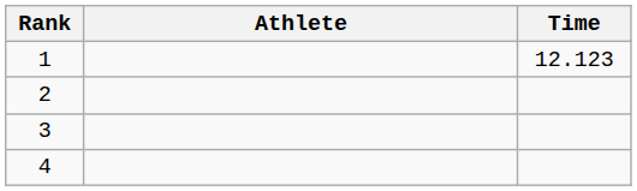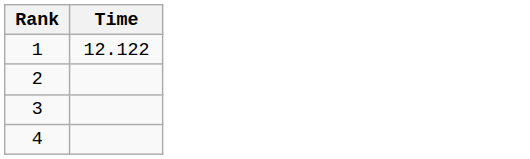 <table class=wikitable style="text-align:center">
 <tr>
 <th width=40>Rank</th>
-<th width=250>Athlete</th>
 <th width=60>Time</th>
 </tr>
 <tr>
 <td>1</td>
-<td align=left></td>
-<td>12.123</td>
+<td>12.122</td>
 </tr>
 <tr>
 <td>2</td>
-<td align=left></td>
 <td></td>
 </tr>
 <tr>
 <td>3</td>
-<td align=left></td>
 <td></td>
 </tr>
 <tr>
 <td>4</td>
-<td align=left></td>
 <td></td>
 </tr>
 </table>
